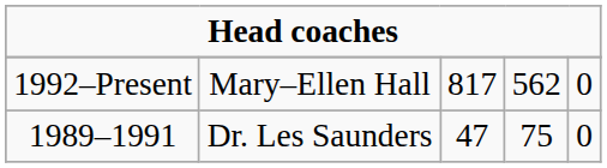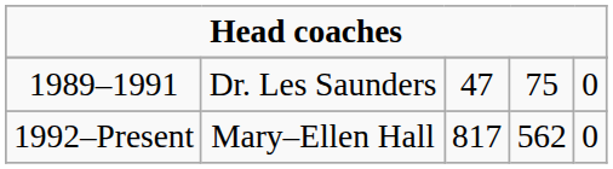 <table class="wikitable">
 <tr align="center">
 <td align="center" Colspan="5"><strong>Head coaches</strong></td>
 </tr>
 <tr align="center">
+</tr>
+<tr align="center">
+<td>1989–1991</td>
+<td>Dr. Les Saunders</td>
+<td>47</td>
+<td>75</td>
+<td>0</td>
 </tr>
 <tr align="center">
 <td>1992–Present</td>
 <td>Mary–Ellen Hall</td>
 <td>817</td>
 <td>562</td>
 <td>0</td>
 </tr>
-<tr align="center">
-<td>1989–1991</td>
-<td>Dr. Les Saunders</td>
-<td>47</td>
-<td>75</td>
-<td>0</td>
-</tr>
 </table>
